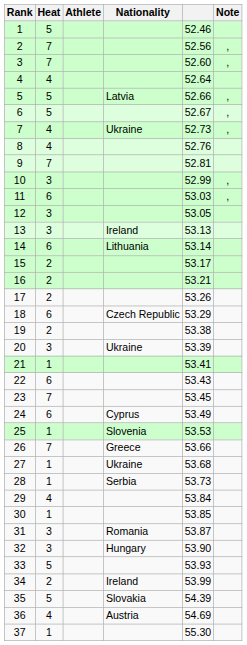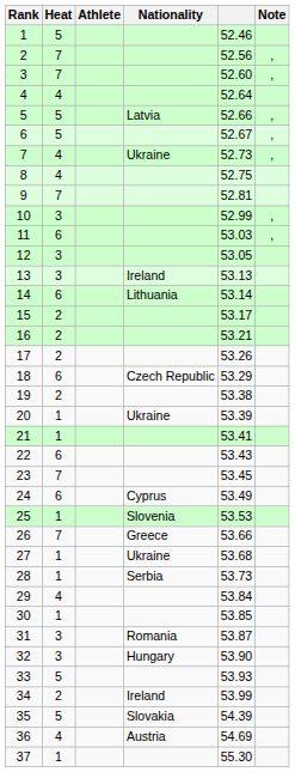 <table class="wikitable sortable" style="text-align:center">
 <tr>
 <th scope="col">Rank</th>
 <th scope="col">Heat</th>
 <th scope="col">Athlete</th>
 <th scope="col">Nationality</th>
 <th scope="col"></th>
 <th scope="col">Note</th>
 </tr>
 <tr bgcolor=ccffcc>
 <td>1</td>
 <td>5</td>
 <td align=left></td>
 <td align=left></td>
 <td>52.46</td>
 <td></td>
 </tr>
 <tr bgcolor=ccffcc>
 <td>2</td>
 <td>7</td>
 <td align=left></td>
 <td align=left></td>
 <td>52.56</td>
 <td>, </td>
 </tr>
 <tr bgcolor=ccffcc>
 <td>3</td>
 <td>7</td>
 <td align=left></td>
 <td align=left></td>
 <td>52.60</td>
 <td>, </td>
 </tr>
 <tr bgcolor=ccffcc>
 <td>4</td>
 <td>4</td>
 <td align=left></td>
 <td align=left></td>
 <td>52.64</td>
 <td></td>
 </tr>
 <tr bgcolor=ccffcc>
 <td>5</td>
 <td>5</td>
 <td align=left></td>
 <td align=left> Latvia</td>
 <td>52.66</td>
 <td>, </td>
 </tr>
 <tr bgcolor=ddffdd>
 <td>6</td>
 <td>5</td>
 <td align=left></td>
 <td align=left></td>
 <td>52.67</td>
 <td>, </td>
 </tr>
 <tr bgcolor=ccffcc>
 <td>7</td>
 <td>4</td>
 <td align=left></td>
 <td align=left> Ukraine</td>
 <td>52.73</td>
 <td>, </td>
 </tr>
 <tr bgcolor=ddffdd>
 <td>8</td>
 <td>4</td>
 <td align=left></td>
 <td align=left></td>
-<td>52.76</td>
+<td>52.75</td>
 <td></td>
 </tr>
 <tr bgcolor=ddffdd>
 <td>9</td>
 <td>7</td>
 <td align=left></td>
 <td align=left></td>
 <td>52.81</td>
 <td></td>
 </tr>
 <tr bgcolor=ccffcc>
 <td>10</td>
 <td>3</td>
 <td align=left></td>
 <td align=left></td>
 <td>52.99</td>
 <td>, </td>
 </tr>
 <tr bgcolor=ccffcc>
 <td>11</td>
 <td>6</td>
 <td align=left></td>
 <td align=left></td>
 <td>53.03</td>
 <td>, </td>
 </tr>
 <tr bgcolor=ccffcc>
 <td>12</td>
 <td>3</td>
 <td align=left></td>
 <td align=left></td>
 <td>53.05</td>
 <td></td>
 </tr>
 <tr bgcolor=ddffdd>
 <td>13</td>
 <td>3</td>
 <td align=left></td>
 <td align=left> Ireland</td>
 <td>53.13</td>
 <td></td>
 </tr>
 <tr bgcolor=ccffcc>
 <td>14</td>
 <td>6</td>
 <td align=left></td>
 <td align=left> Lithuania</td>
 <td>53.14</td>
 <td></td>
 </tr>
 <tr bgcolor=ccffcc>
 <td>15</td>
 <td>2</td>
 <td align=left></td>
 <td align=left></td>
 <td>53.17</td>
 <td></td>
 </tr>
 <tr bgcolor=ccffcc>
 <td>16</td>
 <td>2</td>
 <td align=left></td>
 <td align=left></td>
 <td>53.21</td>
 <td></td>
 </tr>
 <tr>
 <td>17</td>
 <td>2</td>
 <td align=left></td>
 <td align=left></td>
 <td>53.26</td>
 <td></td>
 </tr>
 <tr>
 <td>18</td>
 <td>6</td>
 <td align=left></td>
 <td align=left> Czech Republic</td>
 <td>53.29</td>
 <td></td>
 </tr>
 <tr>
 <td>19</td>
 <td>2</td>
 <td align=left></td>
 <td align=left></td>
 <td>53.38</td>
 <td></td>
 </tr>
 <tr>
 <td>20</td>
-<td>3</td>
+<td>1</td>
 <td align=left></td>
 <td align=left> Ukraine</td>
 <td>53.39</td>
 <td></td>
 </tr>
 <tr bgcolor=ccffcc>
 <td>21</td>
 <td>1</td>
 <td align=left></td>
 <td align=left></td>
 <td>53.41</td>
 <td></td>
 </tr>
 <tr>
 <td>22</td>
 <td>6</td>
 <td align=left></td>
 <td align=left></td>
 <td>53.43</td>
 <td></td>
 </tr>
 <tr>
 <td>23</td>
 <td>7</td>
 <td align=left></td>
 <td align=left></td>
 <td>53.45</td>
 <td></td>
 </tr>
 <tr>
 <td>24</td>
 <td>6</td>
 <td align=left></td>
 <td align=left> Cyprus</td>
 <td>53.49</td>
 <td></td>
 </tr>
 <tr bgcolor=ccffcc>
 <td>25</td>
 <td>1</td>
 <td align=left></td>
 <td align=left> Slovenia</td>
 <td>53.53</td>
 <td></td>
 </tr>
 <tr>
 <td>26</td>
 <td>7</td>
 <td align=left></td>
 <td align=left> Greece</td>
 <td>53.66</td>
 <td></td>
 </tr>
 <tr>
 <td>27</td>
 <td>1</td>
 <td align=left></td>
 <td align=left> Ukraine</td>
 <td>53.68</td>
 <td></td>
 </tr>
 <tr>
 <td>28</td>
 <td>1</td>
 <td align=left></td>
 <td align=left> Serbia</td>
 <td>53.73</td>
 <td></td>
 </tr>
 <tr>
 <td>29</td>
 <td>4</td>
 <td align=left></td>
 <td align=left></td>
 <td>53.84</td>
 <td></td>
 </tr>
 <tr>
 <td>30</td>
 <td>1</td>
 <td align=left></td>
 <td align=left></td>
 <td>53.85</td>
 <td></td>
 </tr>
 <tr>
 <td>31</td>
 <td>3</td>
 <td align=left></td>
 <td align=left> Romania</td>
 <td>53.87</td>
 <td></td>
 </tr>
 <tr>
 <td>32</td>
 <td>3</td>
 <td align=left></td>
 <td align=left> Hungary</td>
 <td>53.90</td>
 <td></td>
 </tr>
 <tr>
 <td>33</td>
 <td>5</td>
 <td align=left></td>
 <td align=left></td>
 <td>53.93</td>
 <td></td>
 </tr>
 <tr>
 <td>34</td>
 <td>2</td>
 <td align=left></td>
 <td align=left> Ireland</td>
 <td>53.99</td>
 <td></td>
 </tr>
 <tr>
 <td>35</td>
 <td>5</td>
 <td align=left></td>
 <td align=left> Slovakia</td>
 <td>54.39</td>
 <td></td>
 </tr>
 <tr>
 <td>36</td>
 <td>4</td>
 <td align=left></td>
 <td align=left> Austria</td>
 <td>54.69</td>
 <td></td>
 </tr>
 <tr>
 <td>37</td>
 <td>1</td>
 <td align=left></td>
 <td align=left></td>
 <td>55.30</td>
 <td></td>
 </tr>
 </table>
